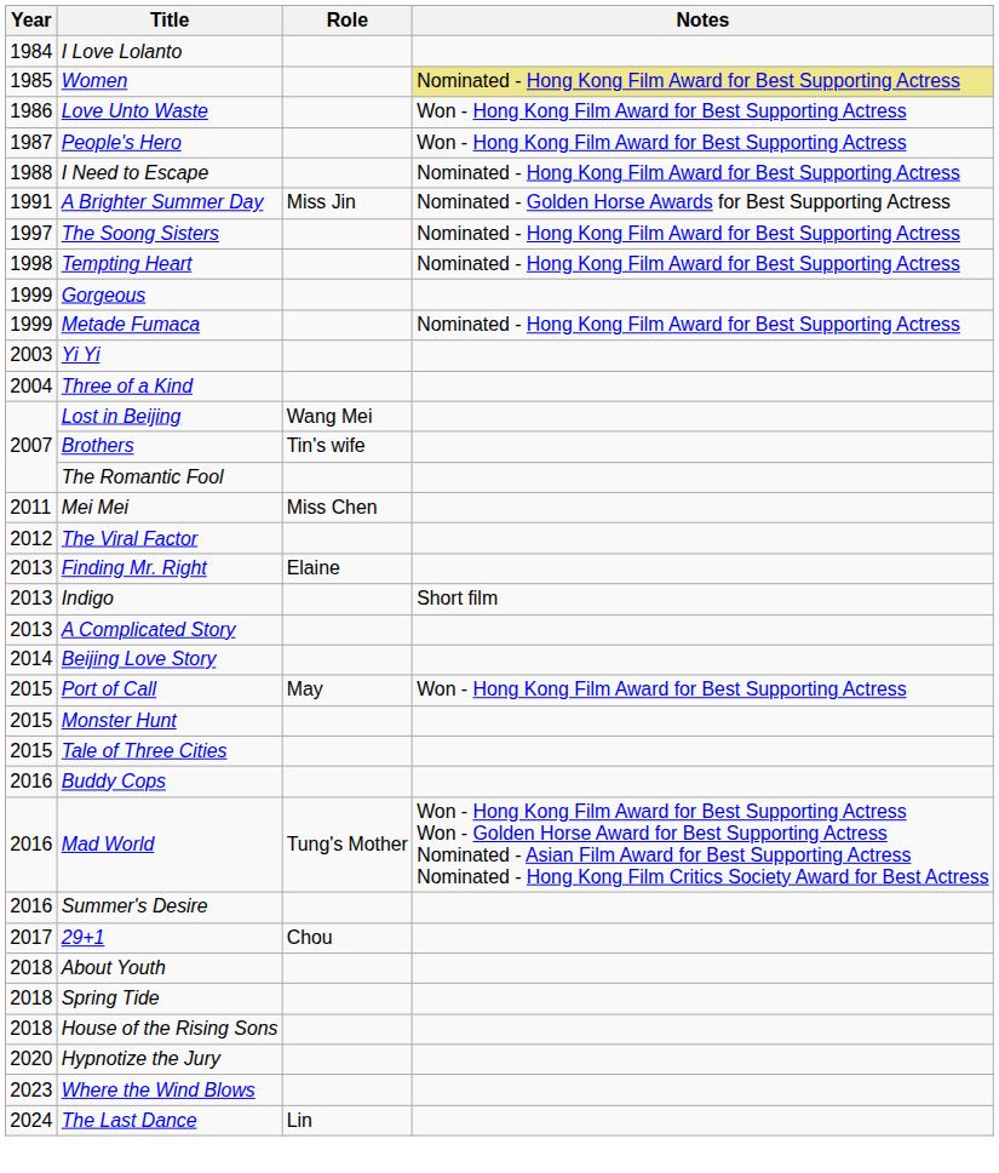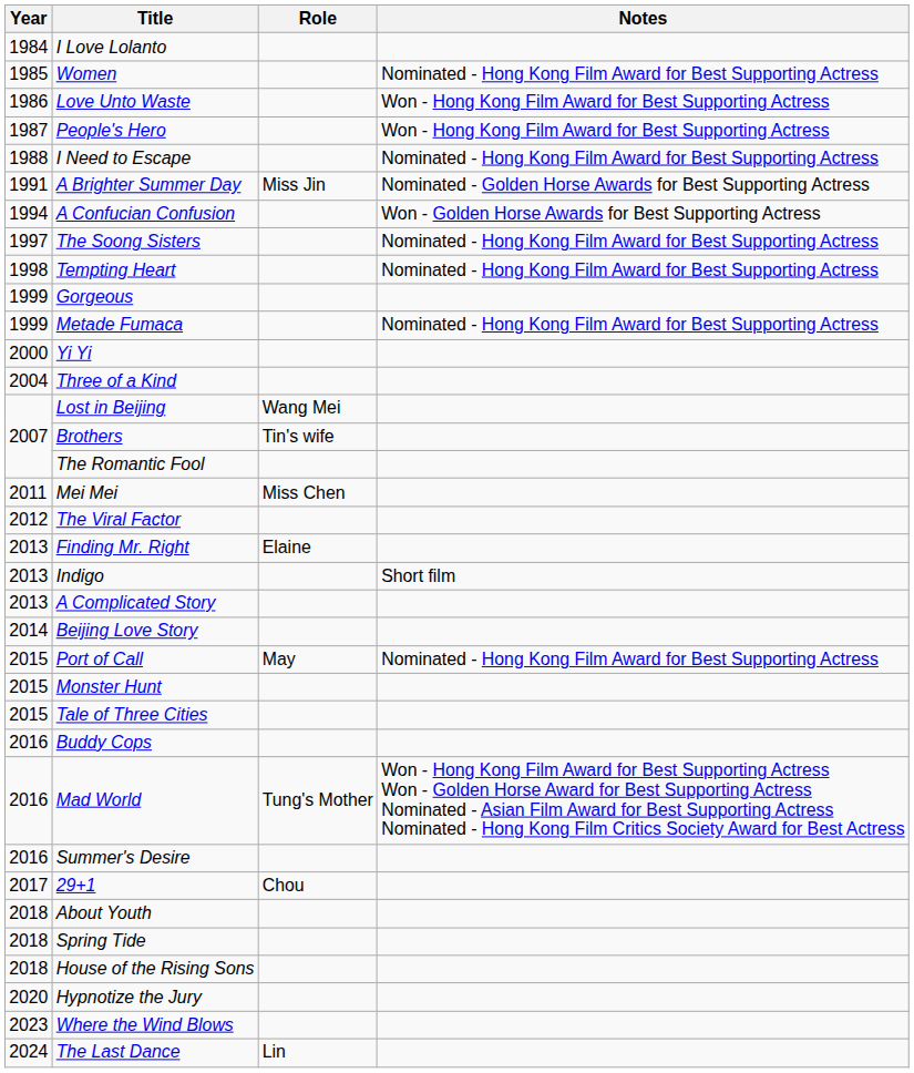 <table class="wikitable sortable">
 <tr>
 <th>Year</th>
 <th>Title</th>
 <th>Role</th>
 <th class="unsortable">Notes</th>
 </tr>
 <tr>
 <td>1984</td>
 <td><em>I Love Lolanto</em></td>
 <td></td>
 <td></td>
 </tr>
 <tr>
 <td>1985</td>
 <td><em><a href='#'>Women</a></em></td>
 <td></td>
-<td style="background: khaki;">Nominated - <a href='#'>Hong Kong Film Award for Best Supporting Actress</a></td>
+<td>Nominated - <a href='#'>Hong Kong Film Award for Best Supporting Actress</a></td>
 </tr>
 <tr>
 <td>1986</td>
 <td><em><a href='#'>Love Unto Waste</a></em></td>
 <td></td>
 <td>Won - <a href='#'>Hong Kong Film Award for Best Supporting Actress</a></td>
 </tr>
 <tr>
 <td>1987</td>
 <td><em><a href='#'>People's Hero</a></em></td>
 <td></td>
 <td>Won - <a href='#'>Hong Kong Film Award for Best Supporting Actress</a></td>
 </tr>
 <tr>
 <td>1988</td>
 <td><em>I Need to Escape</em></td>
 <td></td>
 <td>Nominated - <a href='#'>Hong Kong Film Award for Best Supporting Actress</a></td>
 </tr>
 <tr>
 <td>1991</td>
 <td><em><a href='#'>A Brighter Summer Day</a></em></td>
 <td>Miss Jin</td>
 <td>Nominated - <a href='#'>Golden Horse Awards</a> for Best Supporting Actress</td>
 </tr>
 <tr>
+<td>1994</td>
+<td><em><a href='#'>A Confucian Confusion</a></em></td>
+<td></td>
+<td>Won - <a href='#'>Golden Horse Awards</a> for Best Supporting Actress</td>
+</tr>
+<tr>
 <td>1997</td>
 <td><em><a href='#'>The Soong Sisters</a></em></td>
 <td></td>
 <td>Nominated - <a href='#'>Hong Kong Film Award for Best Supporting Actress</a></td>
 </tr>
 <tr>
 <td>1998</td>
 <td><em><a href='#'>Tempting Heart</a></em></td>
 <td></td>
 <td>Nominated - <a href='#'>Hong Kong Film Award for Best Supporting Actress</a></td>
 </tr>
 <tr>
 <td>1999</td>
 <td><em><a href='#'>Gorgeous</a></em></td>
 <td></td>
 <td></td>
 </tr>
 <tr>
 <td>1999</td>
 <td><em><a href='#'>Metade Fumaca</a></em></td>
 <td></td>
 <td>Nominated - <a href='#'>Hong Kong Film Award for Best Supporting Actress</a></td>
 </tr>
 <tr>
-<td>2003</td>
+<td>2000</td>
 <td><em><a href='#'>Yi Yi</a></em></td>
 <td></td>
 <td></td>
 </tr>
 <tr>
 <td>2004</td>
 <td><em><a href='#'>Three of a Kind</a></em></td>
 <td></td>
 <td></td>
 </tr>
 <tr>
 <td rowspan="3">2007</td>
 <td><em><a href='#'>Lost in Beijing</a></em></td>
 <td>Wang Mei</td>
 <td></td>
 </tr>
 <tr>
 <td><em><a href='#'>Brothers</a></em></td>
 <td>Tin's wife</td>
 </tr>
 <tr>
 <td><em>The Romantic Fool</em></td>
 <td></td>
 <td></td>
 </tr>
 <tr>
 <td>2011</td>
 <td><em>Mei Mei</em></td>
 <td>Miss Chen</td>
 <td></td>
 </tr>
 <tr>
 <td>2012</td>
 <td><em><a href='#'>The Viral Factor</a></em></td>
 <td></td>
 <td></td>
 </tr>
 <tr>
 <td>2013</td>
 <td><em><a href='#'>Finding Mr. Right</a></em></td>
 <td>Elaine</td>
 <td></td>
 </tr>
 <tr>
 <td>2013</td>
 <td><em>Indigo</em></td>
 <td></td>
 <td>Short film</td>
 </tr>
 <tr>
 <td>2013</td>
 <td><em><a href='#'>A Complicated Story</a></em></td>
 <td></td>
 <td></td>
 </tr>
 <tr>
 <td>2014</td>
 <td><em><a href='#'>Beijing Love Story</a></em></td>
 <td></td>
 <td></td>
 </tr>
 <tr>
 <td>2015</td>
 <td><em><a href='#'>Port of Call</a></em></td>
 <td>May</td>
-<td>Won - <a href='#'>Hong Kong Film Award for Best Supporting Actress</a></td>
+<td>Nominated - <a href='#'>Hong Kong Film Award for Best Supporting Actress</a></td>
 </tr>
 <tr>
 <td>2015</td>
 <td><em><a href='#'>Monster Hunt</a></em></td>
 <td></td>
 <td></td>
 </tr>
 <tr>
 <td>2015</td>
 <td><em><a href='#'>Tale of Three Cities</a></em></td>
 <td></td>
 <td></td>
 </tr>
 <tr>
 <td>2016</td>
 <td><em><a href='#'>Buddy Cops</a></em></td>
 <td></td>
 <td></td>
 </tr>
 <tr>
 <td>2016</td>
 <td><em><a href='#'>Mad World</a></em></td>
 <td>Tung's Mother</td>
 <td>Won - <a href='#'>Hong Kong Film Award for Best Supporting Actress</a><br>Won - <a href='#'>Golden Horse Award for Best Supporting Actress</a><br> Nominated - <a href='#'>Asian Film Award for Best Supporting Actress</a><br> Nominated - <a href='#'>Hong Kong Film Critics Society Award for Best Actress</a></td>
 </tr>
 <tr>
 <td>2016</td>
 <td><em>Summer's Desire</em></td>
 <td></td>
 <td></td>
 </tr>
 <tr>
 <td>2017</td>
 <td><em><a href='#'>29+1</a></em></td>
 <td>Chou</td>
 <td></td>
 </tr>
 <tr>
 <td>2018</td>
 <td><em>About Youth</em></td>
 <td></td>
 <td></td>
 </tr>
 <tr>
 <td>2018</td>
 <td><em>Spring Tide</em></td>
 <td></td>
 <td></td>
 </tr>
 <tr>
 <td>2018</td>
 <td><em>House of the Rising Sons</em></td>
 <td></td>
 <td></td>
 </tr>
 <tr>
 <td>2020</td>
 <td><em>Hypnotize the Jury</em></td>
 <td></td>
 <td></td>
 </tr>
 <tr>
 <td>2023</td>
 <td><em><a href='#'>Where the Wind Blows</a></em></td>
 <td></td>
 <td></td>
 </tr>
 <tr>
 <td>2024</td>
 <td><em><a href='#'>The Last Dance</a></em></td>
 <td>Lin</td>
 <td></td>
 </tr>
 </table>
